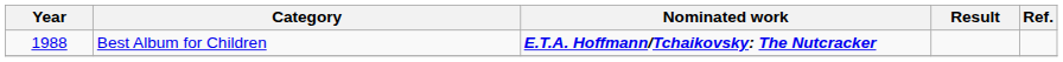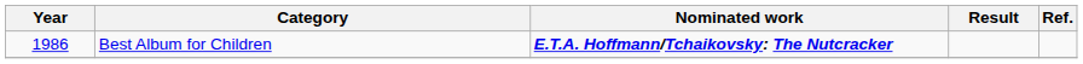 <table class=wikitable>
 <tr>
 <th scope="col" style="width:5em;">Year</th>
 <th scope="col" style="width:26em;">Category</th>
 <th scope="col" style="width:25em;">Nominated work</th>
 <th scope="col" style="width:5em;">Result</th>
 <th>Ref.</th>
 </tr>
 <tr>
-<td style="text-align:center;"><a href='#'>1988</a></td>
+<td style="text-align:center;"><a href='#'>1986</a></td>
 <td><a href='#'>Best Album for Children</a></td>
 <td><strong><em><a href='#'>E.T.A. Hoffmann</a>/<a href='#'>Tchaikovsky</a>: <a href='#'>The Nutcracker</a></em></strong></td>
 <td></td>
 <td style="text-align:center;"></td>
 </tr>
 <tr>
 </tr>
 </table>
